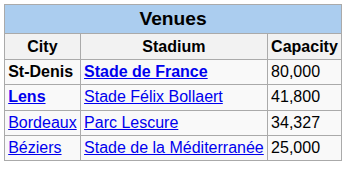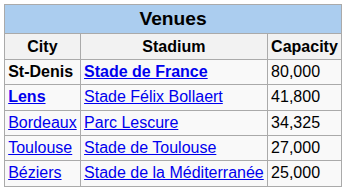 <table class="wikitable" style="float:left; margin-left:15px;">
 <tr>
 <th style="background:#abcdef; text-align:center;" colspan="3"><big>Venues</big></th>
 </tr>
 <tr>
 <th>City</th>
 <th>Stadium</th>
 <th>Capacity</th>
 </tr>
 <tr>
 <td><strong>St-Denis</strong></td>
 <td><strong><a href='#'>Stade de France</a></strong></td>
 <td>80,000</td>
 </tr>
 <tr>
 <td><strong><a href='#'>Lens</a></strong></td>
 <td><a href='#'>Stade Félix Bollaert</a></td>
 <td>41,800</td>
 </tr>
 <tr>
 <td><a href='#'>Bordeaux</a></td>
 <td><a href='#'>Parc Lescure</a></td>
-<td>34,327</td>
+<td>34,325</td>
+</tr>
+<tr>
+<td><a href='#'>Toulouse</a></td>
+<td><a href='#'>Stade de Toulouse</a></td>
+<td>27,000</td>
 </tr>
 <tr>
 <td><a href='#'>Béziers</a></td>
 <td><a href='#'>Stade de la Méditerranée</a></td>
 <td>25,000</td>
 </tr>
 </table>
